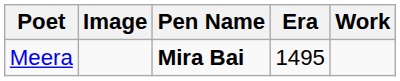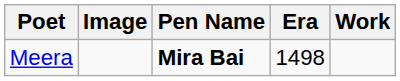 <table class="wikitable">
 <tr>
 <th>Poet</th>
 <th>Image</th>
 <th>Pen Name</th>
 <th>Era</th>
 <th>Work</th>
 </tr>
 <tr>
 <td><a href='#'>Meera</a></td>
 <td></td>
 <td><strong>Mira Bai</strong></td>
-<td>1495</td>
+<td>1498</td>
 <td></td>
 </tr>
 </table>
